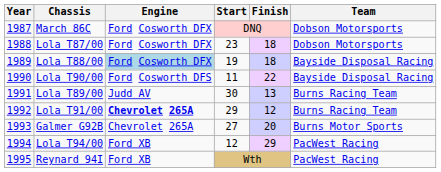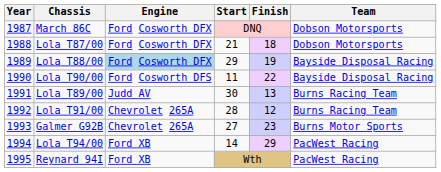 <table class="wikitable" style="font-size: 95%;">
 <tr>
 <th>Year</th>
 <th>Chassis</th>
 <th>Engine</th>
 <th>Start</th>
 <th>Finish</th>
 <th>Team</th>
 </tr>
 <tr>
 <td><a href='#'>1987</a></td>
 <td><a href='#'>March 86C</a></td>
 <td><a href='#'>Ford</a> <a href='#'>Cosworth DFX</a></td>
 <td colspan=2 align=center style="background:#FFCFCF;">DNQ</td>
 <td><a href='#'>Dobson Motorsports</a></td>
 </tr>
 <tr>
 <td><a href='#'>1988</a></td>
 <td><a href='#'>Lola T87/00</a></td>
 <td><a href='#'>Ford</a> <a href='#'>Cosworth DFX</a></td>
-<td align=center>23</td>
+<td align=center>21</td>
 <td align=center style="background:#EFCFFF;">18</td>
 <td><a href='#'>Dobson Motorsports</a></td>
 </tr>
 <tr>
 <td><a href='#'>1989</a></td>
 <td><a href='#'>Lola T88/00</a></td>
 <td style="background: lightblue;"><a href='#'>Ford</a> <a href='#'>Cosworth DFX</a></td>
-<td align=center>19</td>
-<td align=center style="background:#CFCFFF;">18</td>
+<td align=center>29</td>
+<td align=center style="background:#CFCFFF;">19</td>
 <td><a href='#'>Bayside Disposal Racing</a></td>
 </tr>
 <tr>
 <td><a href='#'>1990</a></td>
 <td><a href='#'>Lola T90/00</a></td>
 <td><a href='#'>Ford</a> <a href='#'>Cosworth DFS</a></td>
 <td align=center>11</td>
 <td align=center style="background:#EFCFFF;">22</td>
 <td><a href='#'>Bayside Disposal Racing</a></td>
 </tr>
 <tr>
 <td><a href='#'>1991</a></td>
 <td><a href='#'>Lola T89/00</a></td>
 <td><a href='#'>Judd AV</a></td>
 <td align=center>30</td>
 <td align=center style="background:#CFCFFF;">13</td>
 <td><a href='#'>Burns Racing Team</a></td>
 </tr>
 <tr>
 <td><a href='#'>1992</a></td>
 <td><a href='#'>Lola T91/00</a></td>
-<td><strong><a href='#'>Chevrolet</a> <a href='#'>265A</a></strong></td>
-<td align=center>29</td>
+<td><a href='#'>Chevrolet</a> <a href='#'>265A</a></td>
+<td align=center>28</td>
 <td align=center style="background:#CFCFFF;">12</td>
 <td><a href='#'>Burns Racing Team</a></td>
 </tr>
 <tr>
 <td><a href='#'>1993</a></td>
 <td><a href='#'>Galmer G92B</a></td>
 <td><a href='#'>Chevrolet</a> <a href='#'>265A</a></td>
 <td align=center>27</td>
-<td align=center style="background:#CFCFFF;">20</td>
+<td align=center style="background:#CFCFFF;">23</td>
 <td><a href='#'>Burns Motor Sports</a></td>
 </tr>
 <tr>
 <td><a href='#'>1994</a></td>
 <td><a href='#'>Lola T94/00</a></td>
 <td><a href='#'>Ford XB</a></td>
-<td align=center>12</td>
+<td align=center>14</td>
 <td align=center style="background:#EFCFFF;">29</td>
 <td><a href='#'>PacWest Racing</a></td>
 </tr>
 <tr>
 <td><a href='#'>1995</a></td>
 <td><a href='#'>Reynard 94I</a></td>
 <td><a href='#'>Ford XB</a></td>
 <td colspan=2 align=center style="background:#DFC484;">Wth</td>
 <td><a href='#'>PacWest Racing</a></td>
 </tr>
 </table>
